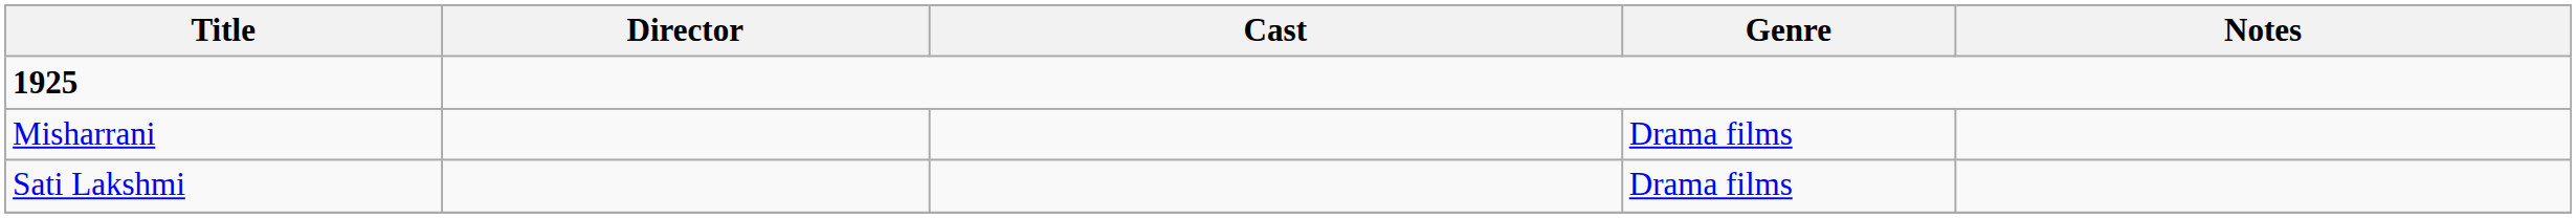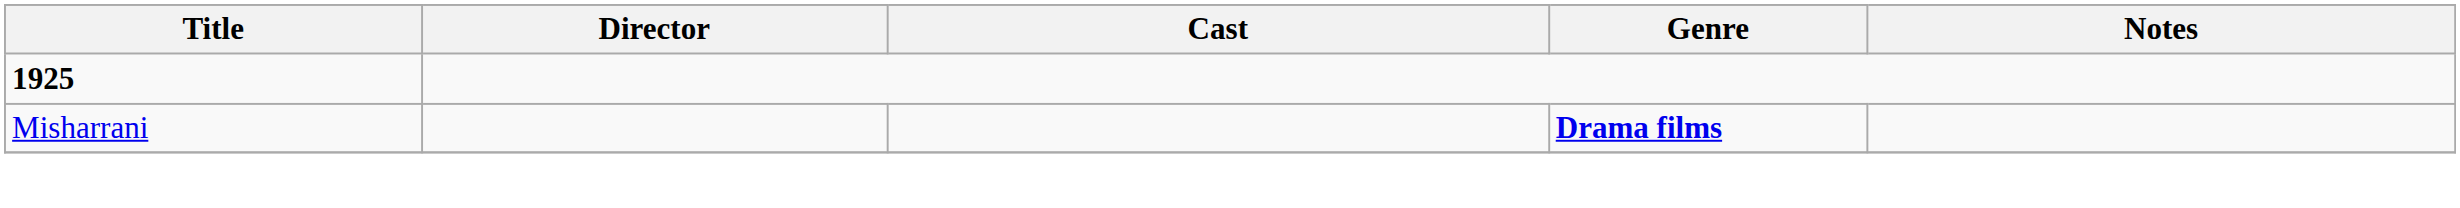 <table class="wikitable" width= "100%">
 <tr>
 <th width=17%>Title</th>
 <th width=19%>Director</th>
 <th width=27%>Cast</th>
 <th width=13%>Genre</th>
 <th width=24%>Notes</th>
 </tr>
 <tr>
 <td><strong>1925</strong></td>
 </tr>
 <tr>
 <td><a href='#'>Misharrani</a></td>
 <td></td>
 <td></td>
-<td><a href='#'>Drama films</a></td>
-<td></td>
-</tr>
-<tr>
-<td><a href='#'>Sati Lakshmi</a></td>
-<td></td>
-<td></td>
-<td><a href='#'>Drama films</a></td>
+<td><strong><a href='#'>Drama films</a></strong></td>
 <td></td>
 </tr>
 <tr>
 </tr>
 </table>
